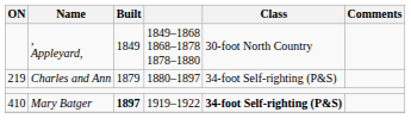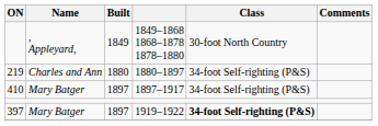 <table class="wikitable">
 <tr>
 <th>ON</th>
 <th>Name</th>
 <th>Built</th>
 <th></th>
 <th>Class</th>
 <th>Comments</th>
 </tr>
 <tr>
 <td></td>
 <td>,<br><em>Appleyard</em>,<br></td>
 <td>1849</td>
 <td>1849–1868<br>1868–1878<br>1878–1880</td>
 <td>30-foot North Country</td>
 <td></td>
 </tr>
 <tr>
 <td>219</td>
 <td><em>Charles and Ann</em></td>
-<td>1879</td>
+<td>1880</td>
 <td>1880–1897</td>
+<td>34-foot Self-righting (P&S)</td>
+<td></td>
+</tr>
+<tr>
+<td>410</td>
+<td><em>Mary Batger</em></td>
+<td>1897</td>
+<td>1897–1917</td>
 <td>34-foot Self-righting (P&S)</td>
 <td></td>
 </tr>
 <tr>
 <td colspan=6 style=" text-align: center;"></td>
 </tr>
 <tr>
-<td>410</td>
+<td>397</td>
 <td><em>Mary Batger</em></td>
-<td><strong>1897</strong></td>
+<td>1897</td>
 <td>1919–1922</td>
 <td><strong>34-foot Self-righting (P&S)</strong></td>
 <td></td>
 </tr>
 <tr>
 </tr>
 </table>
